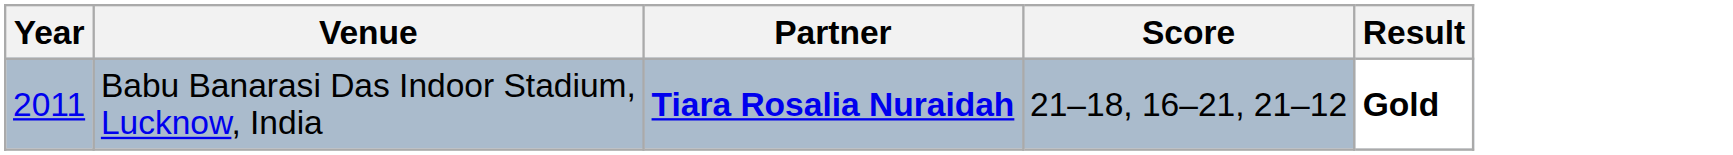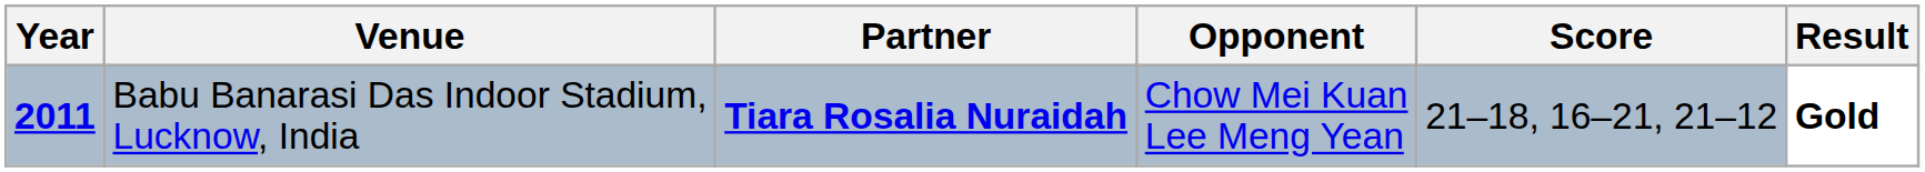 <table class="sortable wikitable" style="font-size: 90%">
 <tr>
 <th>Year</th>
 <th>Venue</th>
 <th>Partner</th>
+<th>Opponent</th>
 <th>Score</th>
 <th>Result</th>
 </tr>
 <tr style="background:#AABBCC">
-<td align="centre"><a href='#'>2011</a></td>
+<td align="centre"><strong><a href='#'>2011</a></strong></td>
 <td align="left">Babu Banarasi Das Indoor Stadium,<br><a href='#'>Lucknow</a>, India</td>
 <td align="left"><strong> <a href='#'>Tiara Rosalia Nuraidah</a></strong></td>
+<td align="left"> <a href='#'>Chow Mei Kuan</a><br> <a href='#'>Lee Meng Yean</a></td>
 <td align="left">21–18, 16–21, 21–12</td>
 <td style="text-align:left; background:white"> <strong>Gold</strong></td>
 </tr>
 </table>
